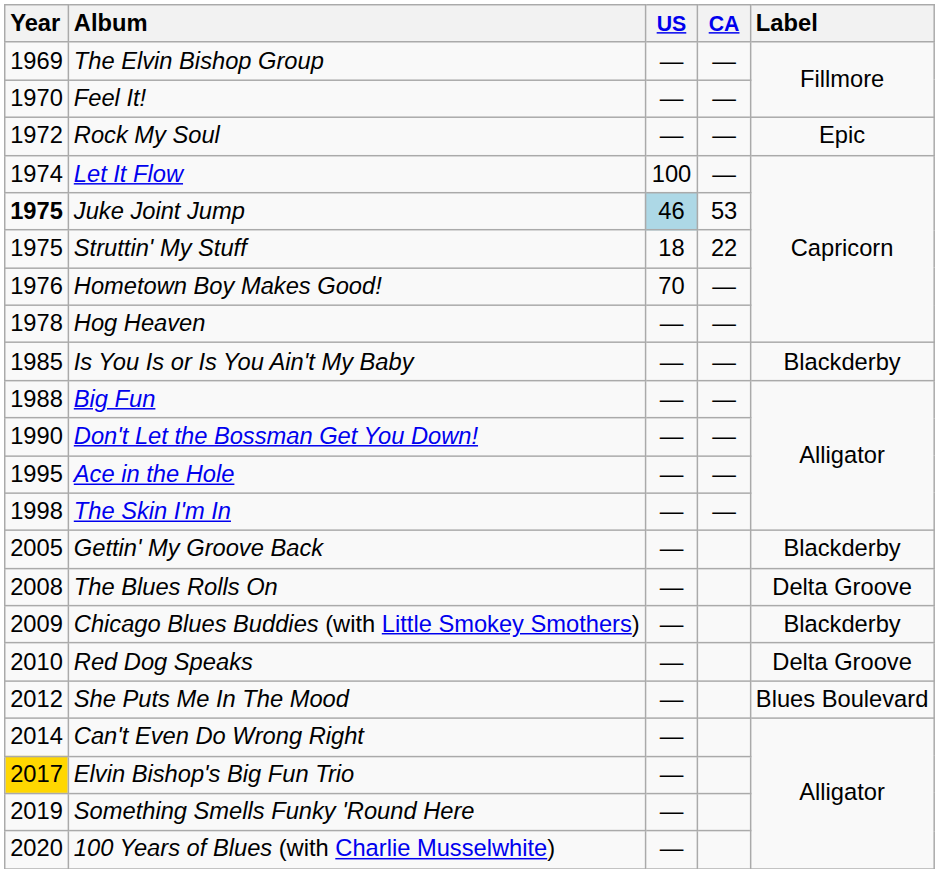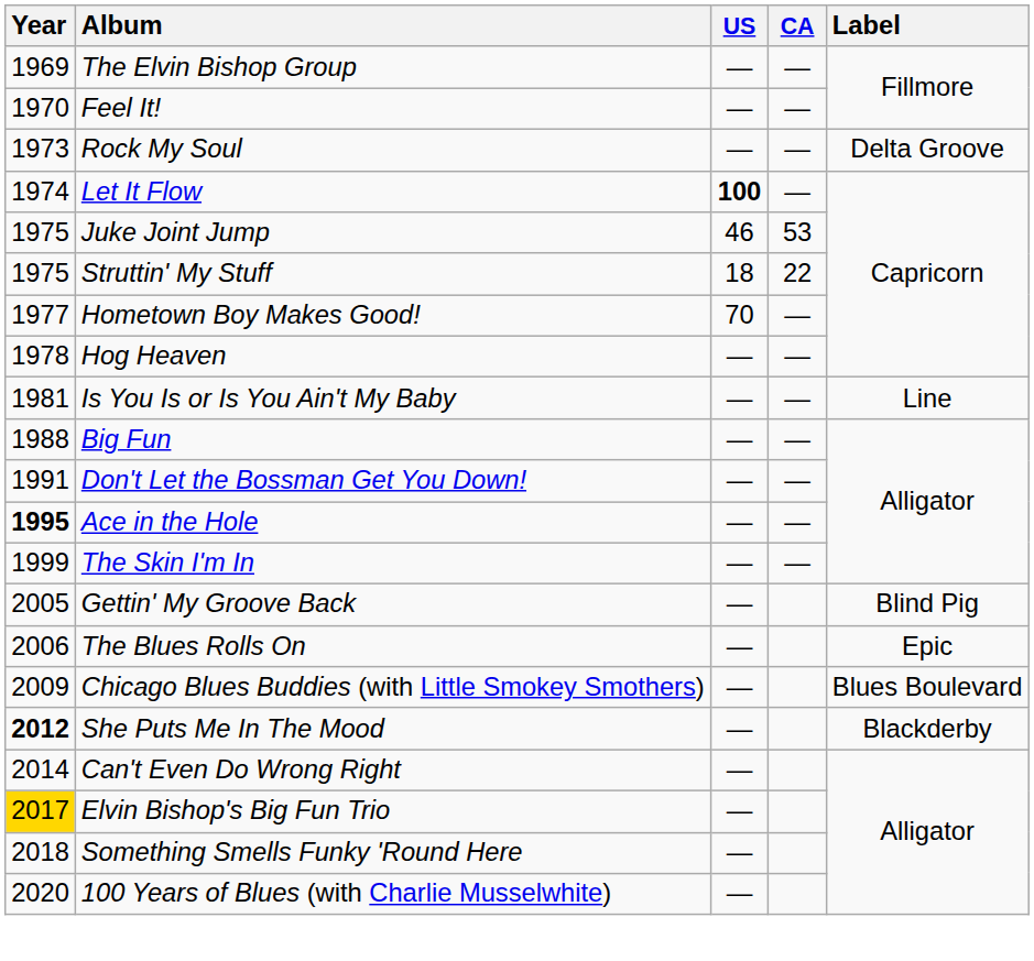 <table class="wikitable" style="text-align:center;">
 <tr>
 <th style="text-align:left;">Year</th>
 <th style="text-align:left;">Album</th>
 <th style="width:2em;font-size:90%;"><a href='#'>US</a></th>
 <th style="width:2em;font-size:90%;"><a href='#'>CA</a></th>
 <th style="text-align:left;">Label</th>
 </tr>
 <tr>
 <td style="text-align:left;">1969</td>
 <td style="text-align:left;"><em>The Elvin Bishop Group</em></td>
 <td style="text-align:center;">—</td>
 <td>—</td>
 <td rowspan="2" style="text-align:center;">Fillmore</td>
 </tr>
 <tr>
 <td style="text-align:left;">1970</td>
 <td style="text-align:left;"><em>Feel It!</em></td>
 <td style="text-align:center;">—</td>
 <td>—</td>
 </tr>
 <tr>
-<td style="text-align:left;">1972</td>
+<td style="text-align:left;">1973</td>
 <td style="text-align:left;"><em>Rock My Soul</em></td>
 <td style="text-align:center;">—</td>
 <td>—</td>
-<td style="text-align:center;">Epic</td>
+<td>Delta Groove</td>
 </tr>
 <tr>
 <td style="text-align:left;">1974</td>
 <td style="text-align:left;"><em><a href='#'>Let It Flow</a></em></td>
-<td style="text-align:center;">100</td>
+<td style="text-align:center;"><strong>100</strong></td>
 <td>—</td>
 <td rowspan="5" style="text-align:center;">Capricorn</td>
 </tr>
 <tr>
-<td style="text-align:left;"><strong>1975</strong></td>
+<td style="text-align:left;">1975</td>
 <td style="text-align:left;"><em>Juke Joint Jump</em></td>
-<td style="background: lightblue; text-align:center;">46</td>
+<td style="text-align:center;">46</td>
 <td>53</td>
 </tr>
 <tr>
 <td style="text-align:left;">1975</td>
 <td style="text-align:left;"><em>Struttin' My Stuff</em></td>
 <td style="text-align:center;">18</td>
 <td>22</td>
 </tr>
 <tr>
-<td style="text-align:left;">1976</td>
+<td style="text-align:left;">1977</td>
 <td style="text-align:left;"><em>Hometown Boy Makes Good!</em></td>
 <td style="text-align:center;">70</td>
 <td>—</td>
 </tr>
 <tr>
 <td>1978</td>
 <td style="text-align:left;"><em>Hog Heaven</em></td>
 <td>—</td>
 <td>—</td>
 </tr>
 <tr>
-<td>1985</td>
+<td>1981</td>
 <td style="text-align:left;"><em>Is You Is or Is You Ain't My Baby</em></td>
 <td>—</td>
 <td>—</td>
-<td>Blackderby</td>
+<td>Line</td>
 </tr>
 <tr>
 <td>1988</td>
 <td style="text-align:left;"><em><a href='#'>Big Fun</a></em></td>
 <td>—</td>
 <td>—</td>
 <td rowspan="4">Alligator</td>
 </tr>
 <tr>
-<td>1990</td>
+<td>1991</td>
 <td style="text-align:left;"><em><a href='#'>Don't Let the Bossman Get You Down!</a></em></td>
 <td>—</td>
 <td>—</td>
 </tr>
 <tr>
-<td>1995</td>
+<td><strong>1995</strong></td>
 <td style="text-align:left;"><em><a href='#'>Ace in the Hole</a></em></td>
 <td>—</td>
 <td>—</td>
 </tr>
 <tr>
-<td style="text-align:left;">1998</td>
+<td style="text-align:left;">1999</td>
 <td style="text-align:left;"><em><a href='#'>The Skin I'm In</a></em></td>
 <td style="text-align:center;">—</td>
 <td>—</td>
 </tr>
 <tr>
 <td>2005</td>
 <td style="text-align:left;"><em>Gettin' My Groove Back</em></td>
 <td>—</td>
 <td></td>
-<td>Blackderby</td>
+<td>Blind Pig</td>
 </tr>
 <tr>
-<td>2008</td>
+<td>2006</td>
 <td style="text-align:left;"><em>The Blues Rolls On</em></td>
 <td>—</td>
 <td></td>
-<td>Delta Groove</td>
+<td style="text-align:center;">Epic</td>
 </tr>
 <tr>
 <td>2009</td>
 <td style="text-align:left;"><em>Chicago Blues Buddies</em> (with <a href='#'>Little Smokey Smothers</a>)</td>
 <td>—</td>
 <td></td>
-<td>Blackderby</td>
+<td>Blues Boulevard</td>
 </tr>
 <tr>
-<td>2010</td>
-<td style="text-align:left;"><em>Red Dog Speaks</em></td>
-<td>—</td>
-<td></td>
-<td>Delta Groove</td>
-</tr>
-<tr>
-<td>2012</td>
+<td><strong>2012</strong></td>
 <td style="text-align:left;"><em>She Puts Me In The Mood</em></td>
 <td>—</td>
 <td></td>
-<td>Blues Boulevard</td>
+<td>Blackderby</td>
 </tr>
 <tr>
 <td>2014</td>
 <td style="text-align:left;"><em>Can't Even Do Wrong Right</em></td>
 <td>—</td>
 <td></td>
 <td rowspan="4">Alligator</td>
 </tr>
 <tr>
 <td style="background: gold;">2017</td>
 <td style="text-align:left;"><em>Elvin Bishop's Big Fun Trio</em></td>
 <td>—</td>
 <td></td>
 </tr>
 <tr>
-<td>2019</td>
+<td>2018</td>
 <td style="text-align:left;"><em>Something Smells Funky 'Round Here</em></td>
 <td>—</td>
 <td></td>
 </tr>
 <tr>
 <td>2020</td>
 <td style="text-align:left;"><em>100 Years of Blues</em> (with <a href='#'>Charlie Musselwhite</a>)</td>
 <td>—</td>
 <td></td>
 </tr>
 </table>
